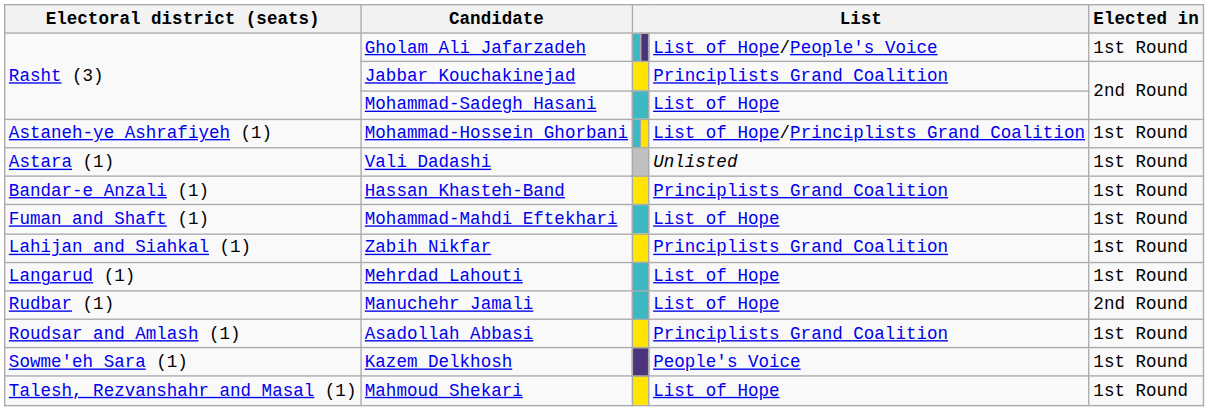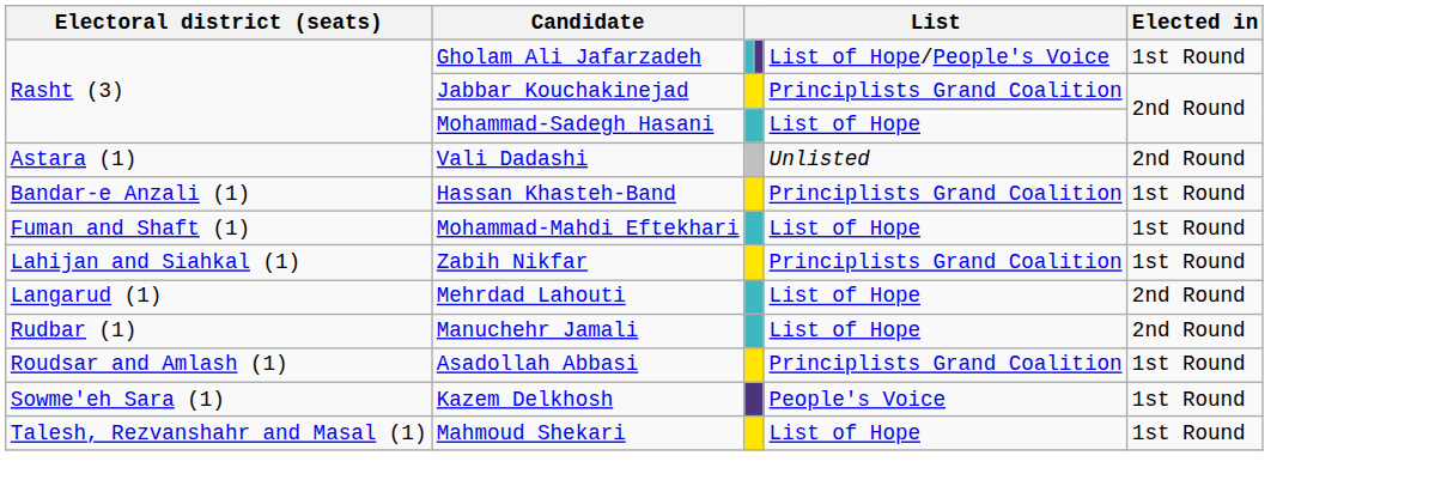 <table class="wikitable">
 <tr>
 <th>Electoral district (seats)</th>
 <th>Candidate</th>
 <th colspan="3">List</th>
 <th>Elected in</th>
 </tr>
 <tr>
 <td rowspan="3"><a href='#'>Rasht</a> (3)</td>
 <td><a href='#'>Gholam Ali Jafarzadeh</a></td>
 <td style="background:#3cb8c2"></td>
 <td style="background:#4b347c"></td>
 <td><a href='#'>List of Hope</a>/<a href='#'>People's Voice</a></td>
 <td>1st Round</td>
 </tr>
 <tr>
 <td><a href='#'>Jabbar Kouchakinejad</a></td>
 <td style="background:#ffe500" colspan="2"></td>
 <td><a href='#'>Principlists Grand Coalition</a></td>
 <td rowspan="2">2nd Round</td>
 </tr>
 <tr>
 <td><a href='#'>Mohammad-Sadegh Hasani</a></td>
 <td style="background:#3cb8c2" colspan="2"></td>
 <td><a href='#'>List of Hope</a></td>
 </tr>
 <tr>
-<td><a href='#'>Astaneh-ye Ashrafiyeh</a> (1)</td>
-<td><a href='#'>Mohammad-Hossein Ghorbani</a></td>
-<td style="background:#3cb8c2"></td>
-<td style="background:#ffe500"></td>
-<td><a href='#'>List of Hope</a>/<a href='#'>Principlists Grand Coalition</a></td>
-<td>1st Round</td>
-</tr>
-<tr>
 <td><a href='#'>Astara</a> (1)</td>
 <td><a href='#'>Vali Dadashi</a></td>
 <td style="background:#C0C0C0" colspan="2"></td>
 <td><em>Unlisted</em></td>
-<td>1st Round</td>
+<td>2nd Round</td>
 </tr>
 <tr>
 <td><a href='#'>Bandar-e Anzali</a> (1)</td>
 <td><a href='#'>Hassan Khasteh-Band</a></td>
 <td style="background:#ffe500" colspan="2"></td>
 <td><a href='#'>Principlists Grand Coalition</a></td>
 <td>1st Round</td>
 </tr>
 <tr>
 <td><a href='#'>Fuman and Shaft</a> (1)</td>
 <td><a href='#'>Mohammad-Mahdi Eftekhari</a></td>
 <td style="background:#3cb8c2" colspan="2"></td>
 <td><a href='#'>List of Hope</a></td>
 <td>1st Round</td>
 </tr>
 <tr>
 <td><a href='#'>Lahijan and Siahkal</a> (1)</td>
 <td><a href='#'>Zabih Nikfar</a></td>
 <td style="background:#ffe500" colspan="2"></td>
 <td><a href='#'>Principlists Grand Coalition</a></td>
 <td>1st Round</td>
 </tr>
 <tr>
 <td><a href='#'>Langarud</a> (1)</td>
 <td><a href='#'>Mehrdad Lahouti</a></td>
 <td style="background:#3cb8c2" colspan="2"></td>
 <td><a href='#'>List of Hope</a></td>
-<td>1st Round</td>
+<td>2nd Round</td>
 </tr>
 <tr>
 <td><a href='#'>Rudbar</a> (1)</td>
 <td><a href='#'>Manuchehr Jamali</a></td>
 <td style="background:#3cb8c2" colspan="2"></td>
 <td><a href='#'>List of Hope</a></td>
 <td>2nd Round</td>
 </tr>
 <tr>
 <td><a href='#'>Roudsar and Amlash</a> (1)</td>
 <td><a href='#'>Asadollah Abbasi</a></td>
 <td style="background:#ffe500" colspan="2"></td>
 <td><a href='#'>Principlists Grand Coalition</a></td>
 <td>1st Round</td>
 </tr>
 <tr>
 <td><a href='#'>Sowme'eh Sara</a> (1)</td>
 <td><a href='#'>Kazem Delkhosh</a></td>
 <td style="background:#4b347c" colspan="2"></td>
 <td><a href='#'>People's Voice</a></td>
 <td>1st Round</td>
 </tr>
 <tr>
 <td><a href='#'>Talesh, Rezvanshahr and Masal</a> (1)</td>
 <td><a href='#'>Mahmoud Shekari</a></td>
 <td style="background:#ffe500" colspan="2"></td>
 <td><a href='#'>List of Hope</a></td>
 <td>1st Round</td>
 </tr>
 </table>
